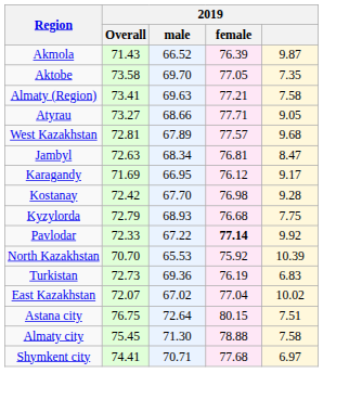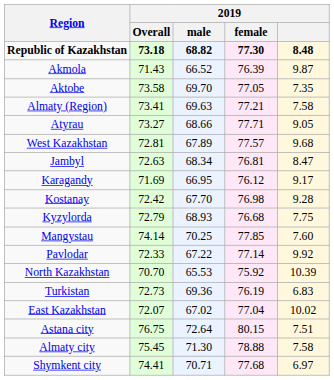 <table class="wikitable sortable mw-datatable static-row-numbers sort-under col1left" style="text-align:center;">
 <tr>
 <th rowspan="2" style="vertical-align:middle;"><a href='#'>Region</a></th>
 <th colspan="4">2019</th>
 </tr>
 <tr>
 <th>Overall</th>
 <th style="vertical-align:middle;width:4em;">male</th>
 <th style="vertical-align:middle;width:4em;">female</th>
 <th style="vertical-align:middle;width:4em;"></th>
+</tr>
+<tr class="static-row-header">
+<td style="text-align:left;"><strong>Republic of Kazakhstan</strong></td>
+<td style="background:#e0ffd8;"><strong>73.18</strong></td>
+<td style="background:#eaf3ff;"><strong>68.82</strong></td>
+<td style="background:#fee7f6;"><strong>77.30</strong></td>
+<td style="background:#fff8dc;"><strong>8.48</strong></td>
 </tr>
 <tr>
 <td><a href='#'>Akmola</a></td>
 <td style="background:#e0ffd8;">71.43</td>
 <td style="background:#eaf3ff;">66.52</td>
 <td style="background:#fee7f6;">76.39</td>
 <td style="background:#fff8dc;">9.87</td>
 </tr>
 <tr>
 <td><a href='#'>Aktobe</a></td>
 <td style="background:#e0ffd8;">73.58</td>
 <td style="background:#eaf3ff;">69.70</td>
 <td style="background:#fee7f6;">77.05</td>
 <td style="background:#fff8dc;">7.35</td>
 </tr>
 <tr>
 <td><a href='#'>Almaty (Region)</a></td>
 <td style="background:#e0ffd8;">73.41</td>
 <td style="background:#eaf3ff;">69.63</td>
 <td style="background:#fee7f6;">77.21</td>
 <td style="background:#fff8dc;">7.58</td>
 </tr>
 <tr>
 <td><a href='#'>Atyrau</a></td>
 <td style="background:#e0ffd8;">73.27</td>
 <td style="background:#eaf3ff;">68.66</td>
 <td style="background:#fee7f6;">77.71</td>
 <td style="background:#fff8dc;">9.05</td>
 </tr>
 <tr>
 <td><a href='#'>West Kazakhstan</a></td>
 <td style="background:#e0ffd8;">72.81</td>
 <td style="background:#eaf3ff;">67.89</td>
 <td style="background:#fee7f6;">77.57</td>
 <td style="background:#fff8dc;">9.68</td>
 </tr>
 <tr>
 <td><a href='#'>Jambyl</a></td>
 <td style="background:#e0ffd8;">72.63</td>
 <td style="background:#eaf3ff;">68.34</td>
 <td style="background:#fee7f6;">76.81</td>
 <td style="background:#fff8dc;">8.47</td>
 </tr>
 <tr>
 <td><a href='#'>Karagandy</a></td>
 <td style="background:#e0ffd8;">71.69</td>
 <td style="background:#eaf3ff;">66.95</td>
 <td style="background:#fee7f6;">76.12</td>
 <td style="background:#fff8dc;">9.17</td>
 </tr>
 <tr>
 <td><a href='#'>Kostanay</a></td>
 <td style="background:#e0ffd8;">72.42</td>
 <td style="background:#eaf3ff;">67.70</td>
 <td style="background:#fee7f6;">76.98</td>
 <td style="background:#fff8dc;">9.28</td>
 </tr>
 <tr>
 <td><a href='#'>Kyzylorda</a></td>
 <td style="background:#e0ffd8;">72.79</td>
 <td style="background:#eaf3ff;">68.93</td>
 <td style="background:#fee7f6;">76.68</td>
 <td style="background:#fff8dc;">7.75</td>
 </tr>
 <tr>
+<td><a href='#'>Mangystau</a></td>
+<td style="background:#e0ffd8;">74.14</td>
+<td style="background:#eaf3ff;">70.25</td>
+<td style="background:#fee7f6;">77.85</td>
+<td style="background:#fff8dc;">7.60</td>
+</tr>
+<tr>
 <td><a href='#'>Pavlodar</a></td>
 <td style="background:#e0ffd8;">72.33</td>
 <td style="background:#eaf3ff;">67.22</td>
-<td style="background:#fee7f6;"><strong>77.14</strong></td>
+<td style="background:#fee7f6;">77.14</td>
 <td style="background:#fff8dc;">9.92</td>
 </tr>
 <tr>
 <td><a href='#'>North Kazakhstan</a></td>
 <td style="background:#e0ffd8;">70.70</td>
 <td style="background:#eaf3ff;">65.53</td>
 <td style="background:#fee7f6;">75.92</td>
 <td style="background:#fff8dc;">10.39</td>
 </tr>
 <tr>
 <td><a href='#'>Turkistan</a></td>
 <td style="background:#e0ffd8;">72.73</td>
 <td style="background:#eaf3ff;">69.36</td>
 <td style="background:#fee7f6;">76.19</td>
 <td style="background:#fff8dc;">6.83</td>
 </tr>
 <tr>
 <td><a href='#'>East Kazakhstan</a></td>
 <td style="background:#e0ffd8;">72.07</td>
 <td style="background:#eaf3ff;">67.02</td>
 <td style="background:#fee7f6;">77.04</td>
 <td style="background:#fff8dc;">10.02</td>
 </tr>
 <tr>
 <td><a href='#'>Astana city</a></td>
 <td style="background:#e0ffd8;">76.75</td>
 <td style="background:#eaf3ff;">72.64</td>
 <td style="background:#fee7f6;">80.15</td>
 <td style="background:#fff8dc;">7.51</td>
 </tr>
 <tr>
 <td><a href='#'>Almaty city</a></td>
 <td style="background:#e0ffd8;">75.45</td>
 <td style="background:#eaf3ff;">71.30</td>
 <td style="background:#fee7f6;">78.88</td>
 <td style="background:#fff8dc;">7.58</td>
 </tr>
 <tr>
 <td><a href='#'>Shymkent city</a></td>
 <td style="background:#e0ffd8;">74.41</td>
 <td style="background:#eaf3ff;">70.71</td>
 <td style="background:#fee7f6;">77.68</td>
 <td style="background:#fff8dc;">6.97</td>
 </tr>
 </table>
